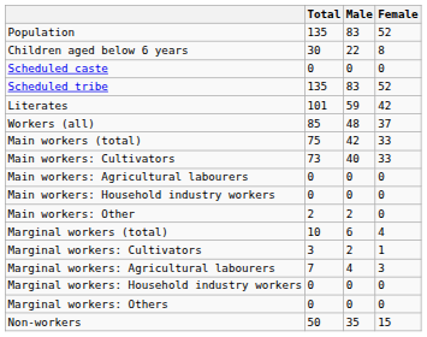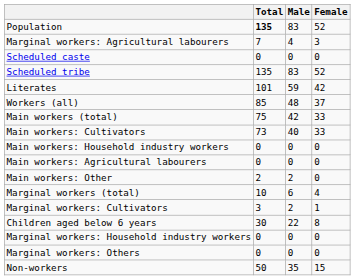 <table class="wikitable sortable">
 <tr>
 <th></th>
 <th>Total</th>
 <th>Male</th>
 <th>Female</th>
 </tr>
 <tr>
 <td>Population</td>
-<td>135</td>
+<td><strong>135</strong></td>
 <td>83</td>
 <td>52</td>
 </tr>
 <tr>
-<td>Children aged below 6 years</td>
-<td>30</td>
-<td>22</td>
-<td>8</td>
+<td>Marginal workers: Agricultural labourers</td>
+<td>7</td>
+<td>4</td>
+<td>3</td>
 </tr>
 <tr>
 <td><a href='#'>Scheduled caste</a></td>
 <td>0</td>
 <td>0</td>
 <td>0</td>
 </tr>
 <tr>
 <td><a href='#'>Scheduled tribe</a></td>
 <td>135</td>
 <td>83</td>
 <td>52</td>
 </tr>
 <tr>
 <td>Literates</td>
 <td>101</td>
 <td>59</td>
 <td>42</td>
 </tr>
 <tr>
 <td>Workers (all)</td>
 <td>85</td>
 <td>48</td>
 <td>37</td>
 </tr>
 <tr>
 <td>Main workers (total)</td>
 <td>75</td>
 <td>42</td>
 <td>33</td>
 </tr>
 <tr>
 <td>Main workers: Cultivators</td>
 <td>73</td>
 <td>40</td>
 <td>33</td>
 </tr>
 <tr>
-<td>Main workers: Agricultural labourers</td>
+<td>Main workers: Household industry workers</td>
 <td>0</td>
 <td>0</td>
 <td>0</td>
 </tr>
 <tr>
-<td>Main workers: Household industry workers</td>
+<td>Main workers: Agricultural labourers</td>
 <td>0</td>
 <td>0</td>
 <td>0</td>
 </tr>
 <tr>
 <td>Main workers: Other</td>
 <td>2</td>
 <td>2</td>
 <td>0</td>
 </tr>
 <tr>
 <td>Marginal workers (total)</td>
 <td>10</td>
 <td>6</td>
 <td>4</td>
 </tr>
 <tr>
 <td>Marginal workers: Cultivators</td>
 <td>3</td>
 <td>2</td>
 <td>1</td>
 </tr>
 <tr>
-<td>Marginal workers: Agricultural labourers</td>
-<td>7</td>
-<td>4</td>
-<td>3</td>
+<td>Children aged below 6 years</td>
+<td>30</td>
+<td>22</td>
+<td>8</td>
 </tr>
 <tr>
 <td>Marginal workers: Household industry workers</td>
 <td>0</td>
 <td>0</td>
 <td>0</td>
 </tr>
 <tr>
 <td>Marginal workers: Others</td>
 <td>0</td>
 <td>0</td>
 <td>0</td>
 </tr>
 <tr>
 <td>Non-workers</td>
 <td>50</td>
 <td>35</td>
 <td>15</td>
 </tr>
 </table>
